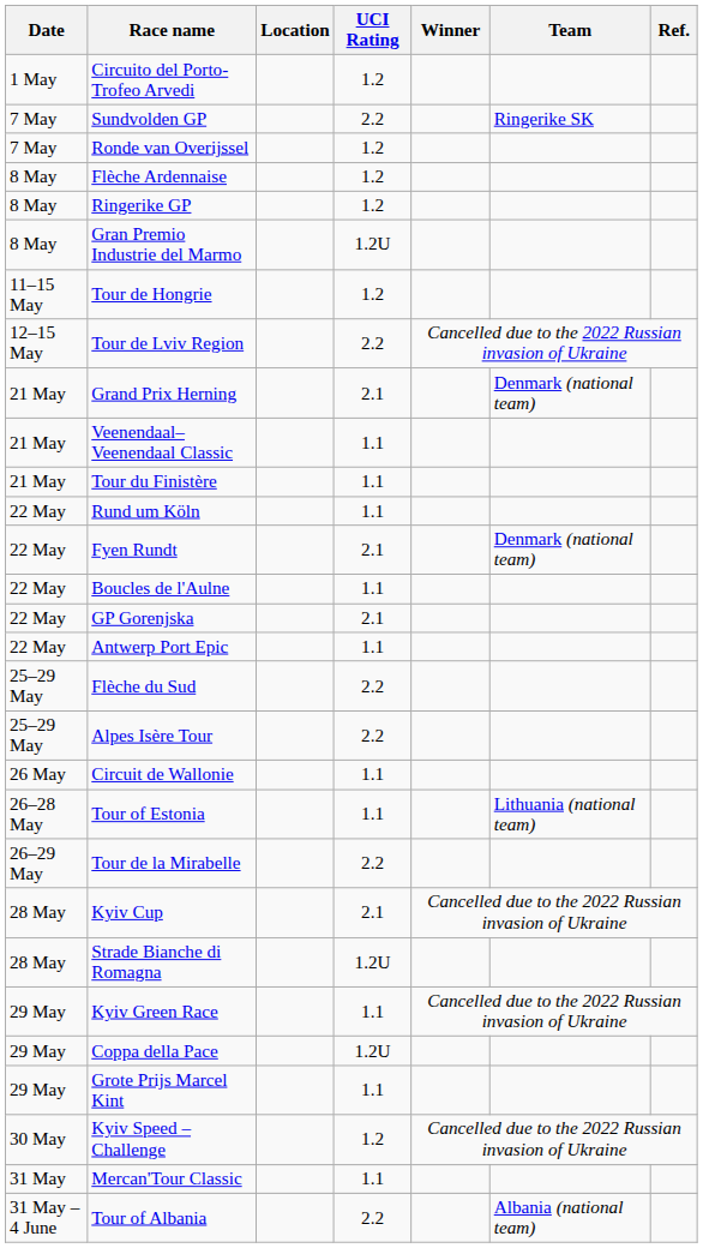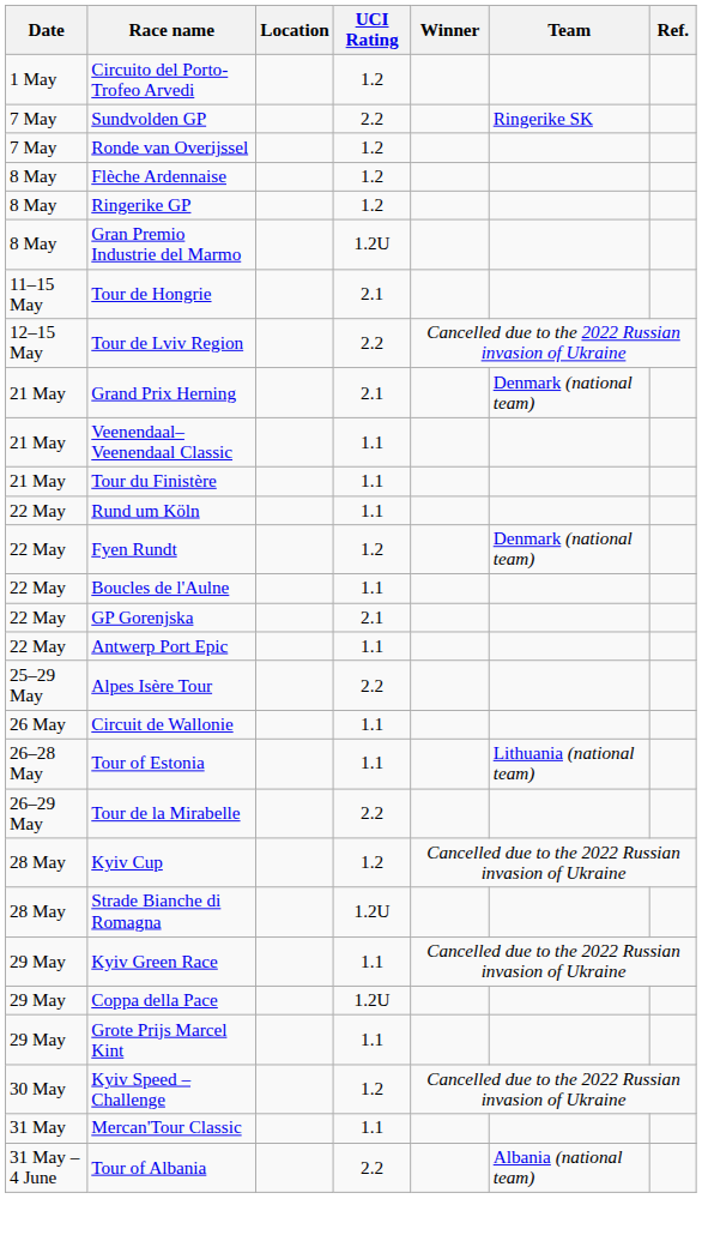 <table class="wikitable sortable">
 <tr>
 <th>Date</th>
 <th>Race name</th>
 <th>Location</th>
 <th><a href='#'>UCI Rating</a></th>
 <th>Winner</th>
 <th>Team</th>
 <th class="unsortable">Ref.</th>
 </tr>
 <tr>
 <td>1 May</td>
 <td><a href='#'>Circuito del Porto-Trofeo Arvedi</a></td>
 <td></td>
 <td align="center">1.2</td>
 <td></td>
 <td></td>
 <td align="center"></td>
 </tr>
 <tr>
 <td>7 May</td>
 <td><a href='#'>Sundvolden GP</a></td>
 <td></td>
 <td align="center">2.2</td>
 <td></td>
 <td><a href='#'>Ringerike SK</a></td>
 <td align="center"></td>
 </tr>
 <tr>
 <td>7 May</td>
 <td><a href='#'>Ronde van Overijssel</a></td>
 <td></td>
 <td align="center">1.2</td>
 <td></td>
 <td></td>
 <td align="center"></td>
 </tr>
 <tr>
 <td>8 May</td>
 <td><a href='#'>Flèche Ardennaise</a></td>
 <td></td>
 <td align="center">1.2</td>
 <td></td>
 <td></td>
 <td align="center"></td>
 </tr>
 <tr>
 <td>8 May</td>
 <td><a href='#'>Ringerike GP</a></td>
 <td></td>
 <td align="center">1.2</td>
 <td></td>
 <td></td>
 <td align="center"></td>
 </tr>
 <tr>
 <td>8 May</td>
 <td><a href='#'>Gran Premio Industrie del Marmo</a></td>
 <td></td>
 <td align="center">1.2U</td>
 <td></td>
 <td></td>
 <td align="center"></td>
 </tr>
 <tr>
 <td>11–15 May</td>
 <td><a href='#'>Tour de Hongrie</a></td>
 <td></td>
-<td align="center">1.2</td>
+<td align="center">2.1</td>
 <td></td>
 <td></td>
 <td align="center"></td>
 </tr>
 <tr>
 <td>12–15 May</td>
 <td><a href='#'>Tour de Lviv Region</a></td>
 <td></td>
 <td align="center">2.2</td>
 <td colspan="3" align="center"><em>Cancelled due to the <a href='#'>2022 Russian invasion of Ukraine</a></em></td>
 </tr>
 <tr>
 <td>21 May</td>
 <td><a href='#'>Grand Prix Herning</a></td>
 <td></td>
 <td align="center">2.1</td>
 <td></td>
 <td><a href='#'>Denmark</a> <em>(national team)</em></td>
 <td align="center"></td>
 </tr>
 <tr>
 <td>21 May</td>
 <td><a href='#'>Veenendaal–Veenendaal Classic</a></td>
 <td></td>
 <td align="center">1.1</td>
 <td></td>
 <td></td>
 <td align="center"></td>
 </tr>
 <tr>
 <td>21 May</td>
 <td><a href='#'>Tour du Finistère</a></td>
 <td></td>
 <td align="center">1.1</td>
 <td></td>
 <td></td>
 <td align="center"></td>
 </tr>
 <tr>
 <td>22 May</td>
 <td><a href='#'>Rund um Köln</a></td>
 <td></td>
 <td align="center">1.1</td>
 <td></td>
 <td></td>
 <td align="center"></td>
 </tr>
 <tr>
 <td>22 May</td>
 <td><a href='#'>Fyen Rundt</a></td>
 <td></td>
-<td align="center">2.1</td>
+<td align="center">1.2</td>
 <td></td>
 <td><a href='#'>Denmark</a> <em>(national team)</em></td>
 <td align="center"></td>
 </tr>
 <tr>
 <td>22 May</td>
 <td><a href='#'>Boucles de l'Aulne</a></td>
 <td></td>
 <td align="center">1.1</td>
 <td></td>
 <td></td>
 <td align="center"></td>
 </tr>
 <tr>
 <td>22 May</td>
 <td><a href='#'>GP Gorenjska</a></td>
 <td></td>
 <td align="center">2.1</td>
 <td></td>
 <td></td>
 <td align="center"></td>
 </tr>
 <tr>
 <td>22 May</td>
 <td><a href='#'>Antwerp Port Epic</a></td>
 <td></td>
 <td align="center">1.1</td>
-<td></td>
-<td></td>
-<td align="center"></td>
-</tr>
-<tr>
-<td>25–29 May</td>
-<td><a href='#'>Flèche du Sud</a></td>
-<td></td>
-<td align="center">2.2</td>
 <td></td>
 <td></td>
 <td align="center"></td>
 </tr>
 <tr>
 <td>25–29 May</td>
 <td><a href='#'>Alpes Isère Tour</a></td>
 <td></td>
 <td align="center">2.2</td>
 <td></td>
 <td></td>
 <td align="center"></td>
 </tr>
 <tr>
 <td>26 May</td>
 <td><a href='#'>Circuit de Wallonie</a></td>
 <td></td>
 <td align="center">1.1</td>
 <td></td>
 <td></td>
 <td align="center"></td>
 </tr>
 <tr>
 <td>26–28 May</td>
 <td><a href='#'>Tour of Estonia</a></td>
 <td></td>
 <td align="center">1.1</td>
 <td></td>
 <td><a href='#'>Lithuania</a> <em>(national team)</em></td>
 <td align="center"></td>
 </tr>
 <tr>
 <td>26–29 May</td>
 <td><a href='#'>Tour de la Mirabelle</a></td>
 <td></td>
 <td align="center">2.2</td>
 <td></td>
 <td></td>
 <td align="center"></td>
 </tr>
 <tr>
 <td>28 May</td>
 <td><a href='#'>Kyiv Cup</a></td>
 <td></td>
-<td align="center">2.1</td>
+<td align="center">1.2</td>
 <td colspan="3" align="center"><em>Cancelled due to the 2022 Russian invasion of Ukraine</em></td>
 </tr>
 <tr>
 <td>28 May</td>
 <td><a href='#'>Strade Bianche di Romagna</a></td>
 <td></td>
 <td align="center">1.2U</td>
 <td></td>
 <td></td>
 <td align="center"></td>
 </tr>
 <tr>
 <td>29 May</td>
 <td><a href='#'>Kyiv Green Race</a></td>
 <td></td>
 <td align="center">1.1</td>
 <td colspan="3" align="center"><em>Cancelled due to the 2022 Russian invasion of Ukraine</em></td>
 </tr>
 <tr>
 <td>29 May</td>
 <td><a href='#'>Coppa della Pace</a></td>
 <td></td>
 <td align="center">1.2U</td>
 <td></td>
 <td></td>
 <td align="center"></td>
 </tr>
 <tr>
 <td>29 May</td>
 <td><a href='#'>Grote Prijs Marcel Kint</a></td>
 <td></td>
 <td align="center">1.1</td>
 <td></td>
 <td></td>
 <td align="center"></td>
 </tr>
 <tr>
 <td>30 May</td>
 <td><a href='#'>Kyiv Speed – Challenge</a></td>
 <td></td>
 <td align="center">1.2</td>
 <td colspan="3" align="center"><em>Cancelled due to the 2022 Russian invasion of Ukraine</em></td>
 </tr>
 <tr>
 <td>31 May</td>
 <td><a href='#'>Mercan'Tour Classic</a></td>
 <td></td>
 <td align="center">1.1</td>
 <td></td>
 <td></td>
 <td align="center"></td>
 </tr>
 <tr>
 <td>31 May – 4 June</td>
 <td><a href='#'>Tour of Albania</a></td>
 <td></td>
 <td align="center">2.2</td>
 <td></td>
 <td><a href='#'>Albania</a> <em>(national team)</em></td>
 <td align="center"></td>
 </tr>
 </table>
